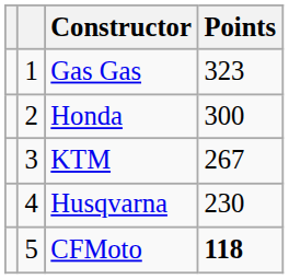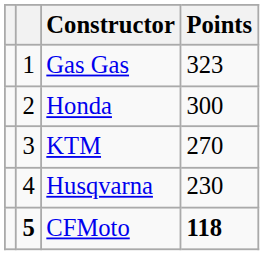 <table class="wikitable" style="font-size: 85%;">
 <tr>
 <th></th>
 <th></th>
 <th>Constructor</th>
 <th>Points</th>
 </tr>
 <tr>
 <td></td>
 <td align=center>1</td>
 <td> <a href='#'>Gas Gas</a></td>
 <td align=left>323</td>
 </tr>
 <tr>
 <td></td>
 <td align=center>2</td>
 <td> <a href='#'>Honda</a></td>
 <td align=left>300</td>
 </tr>
 <tr>
 <td></td>
 <td align=center>3</td>
 <td> <a href='#'>KTM</a></td>
-<td align=left>267</td>
+<td align=left>270</td>
 </tr>
 <tr>
 <td></td>
 <td align=center>4</td>
 <td> <a href='#'>Husqvarna</a></td>
 <td align=left>230</td>
 </tr>
 <tr>
 <td></td>
-<td align=center>5</td>
+<td align=center><strong>5</strong></td>
 <td> <a href='#'>CFMoto</a></td>
 <td align=left><strong>118</strong></td>
 </tr>
 </table>
